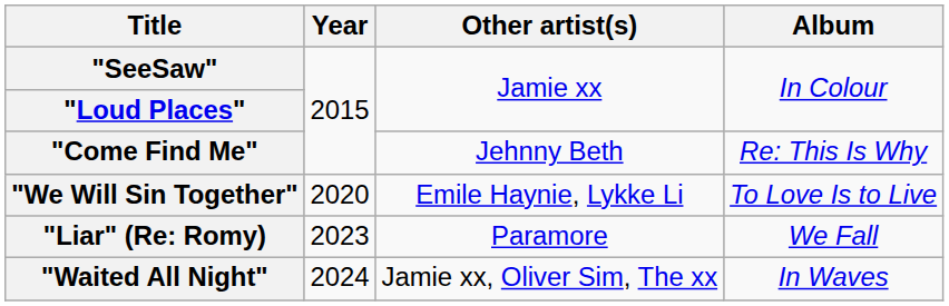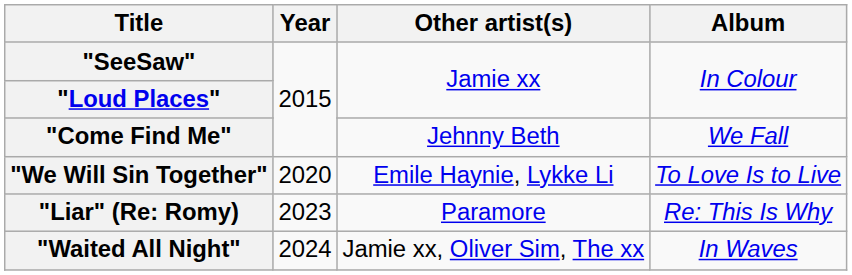 <table class="wikitable plainrowheaders" style="text-align:center;">
 <tr>
 <th scope="col">Title</th>
 <th scope="col">Year</th>
 <th scope="col">Other artist(s)</th>
 <th scope="col">Album</th>
 </tr>
 <tr>
 <th scope="row">"SeeSaw"</th>
 <td rowspan="3">2015</td>
 <td rowspan="2"><a href='#'>Jamie xx</a></td>
 <td rowspan="2"><em><a href='#'>In Colour</a></em></td>
 </tr>
 <tr>
 <th scope="row">"<a href='#'>Loud Places</a>"</th>
 </tr>
 <tr>
 <th scope="row">"Come Find Me"</th>
 <td><a href='#'>Jehnny Beth</a></td>
-<td><em><a href='#'>Re: This Is Why</a></em></td>
+<td><em><a href='#'>We Fall</a></em></td>
 </tr>
 <tr>
 <th scope="row">"We Will Sin Together"</th>
 <td>2020</td>
 <td><a href='#'>Emile Haynie</a>, <a href='#'>Lykke Li</a></td>
 <td><em><a href='#'>To Love Is to Live</a></em></td>
 </tr>
 <tr>
 <th scope="row">"Liar" (Re: Romy)</th>
 <td>2023</td>
 <td><a href='#'>Paramore</a></td>
-<td><em><a href='#'>We Fall</a></em></td>
+<td><em><a href='#'>Re: This Is Why</a></em></td>
 </tr>
 <tr>
 <th scope="row">"Waited All Night"</th>
 <td>2024</td>
 <td>Jamie xx, <a href='#'>Oliver Sim</a>, <a href='#'>The xx</a></td>
 <td><em><a href='#'>In Waves</a></em></td>
 </tr>
 </table>
